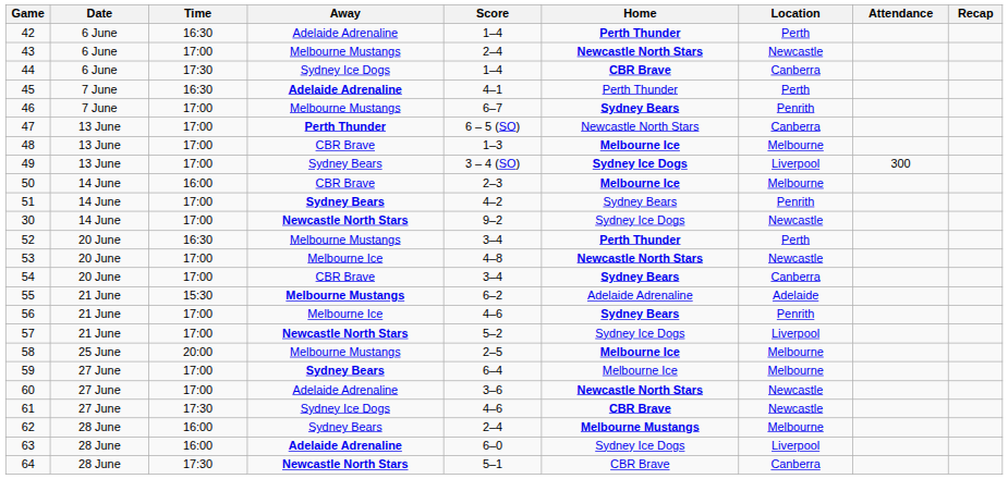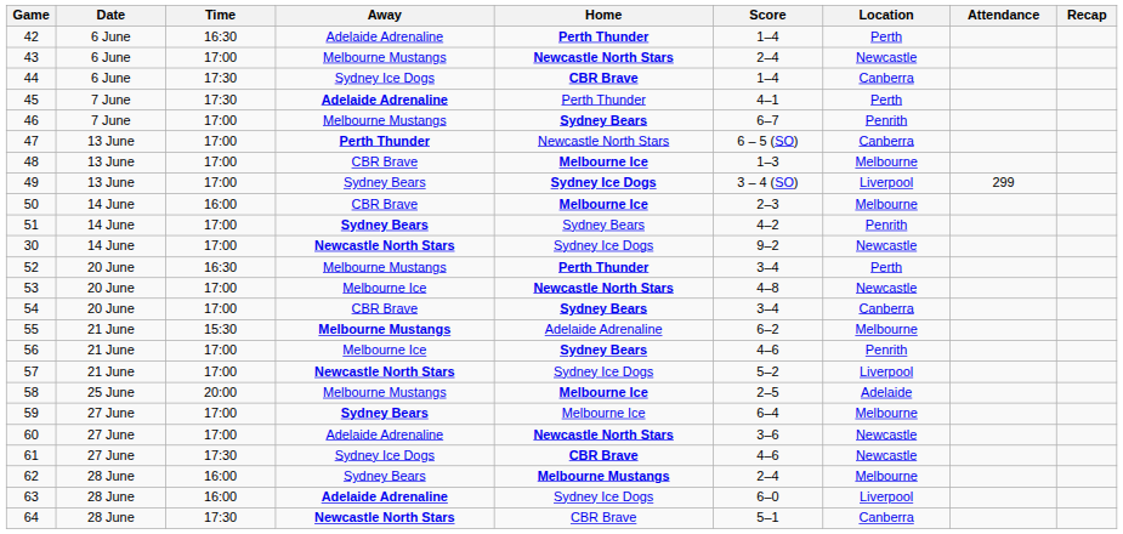 <table class="wikitable" width="85%" style="margin: 1em auto 1em auto">
 <tr>
 <th width="1%">Game</th>
 <th width="6%">Date</th>
 <th width="6%">Time</th>
 <th width="12%">Away</th>
+<th width="12%">Home</th>
 <th width="6%">Score</th>
-<th width="12%">Home</th>
 <th width="7%">Location</th>
 <th width="4%">Attendance</th>
 <th width="2%">Recap</th>
 </tr>
 <tr align="center">
 <td>42</td>
 <td>6 June</td>
 <td>16:30</td>
 <td><a href='#'>Adelaide Adrenaline</a></td>
+<td><strong><a href='#'>Perth Thunder</a></strong></td>
 <td>1–4</td>
-<td><strong><a href='#'>Perth Thunder</a></strong></td>
 <td><a href='#'>Perth</a></td>
 <td></td>
 <td></td>
 </tr>
 <tr align="center">
 <td>43</td>
 <td>6 June</td>
 <td>17:00</td>
 <td><a href='#'>Melbourne Mustangs</a></td>
+<td><strong><a href='#'>Newcastle North Stars</a></strong></td>
 <td>2–4</td>
-<td><strong><a href='#'>Newcastle North Stars</a></strong></td>
 <td><a href='#'>Newcastle</a></td>
 <td></td>
 <td></td>
 </tr>
 <tr align="center">
 <td>44</td>
 <td>6 June</td>
 <td>17:30</td>
 <td><a href='#'>Sydney Ice Dogs</a></td>
+<td><strong><a href='#'>CBR Brave</a></strong></td>
 <td>1–4</td>
-<td><strong><a href='#'>CBR Brave</a></strong></td>
 <td><a href='#'>Canberra</a></td>
 <td></td>
 <td></td>
 </tr>
 <tr align="center">
 <td>45</td>
 <td>7 June</td>
-<td>16:30</td>
+<td>17:30</td>
 <td><strong><a href='#'>Adelaide Adrenaline</a></strong></td>
+<td><a href='#'>Perth Thunder</a></td>
 <td>4–1</td>
-<td><a href='#'>Perth Thunder</a></td>
 <td><a href='#'>Perth</a></td>
 <td></td>
 <td></td>
 </tr>
 <tr align="center">
 <td>46</td>
 <td>7 June</td>
 <td>17:00</td>
 <td><a href='#'>Melbourne Mustangs</a></td>
+<td><strong><a href='#'>Sydney Bears</a></strong></td>
 <td>6–7</td>
-<td><strong><a href='#'>Sydney Bears</a></strong></td>
 <td><a href='#'>Penrith</a></td>
 <td></td>
 <td></td>
 </tr>
 <tr align="center">
 <td>47</td>
 <td>13 June</td>
 <td>17:00</td>
 <td><strong><a href='#'>Perth Thunder</a></strong></td>
+<td><a href='#'>Newcastle North Stars</a></td>
 <td>6 – 5 (<a href='#'>SO</a>)</td>
-<td><a href='#'>Newcastle North Stars</a></td>
 <td><a href='#'>Canberra</a></td>
 <td></td>
 <td></td>
 </tr>
 <tr align="center">
 <td>48</td>
 <td>13 June</td>
 <td>17:00</td>
 <td><a href='#'>CBR Brave</a></td>
+<td><strong><a href='#'>Melbourne Ice</a></strong></td>
 <td>1–3</td>
-<td><strong><a href='#'>Melbourne Ice</a></strong></td>
 <td><a href='#'>Melbourne</a></td>
 <td></td>
 <td></td>
 </tr>
 <tr align="center">
 <td>49</td>
 <td>13 June</td>
 <td>17:00</td>
 <td><a href='#'>Sydney Bears</a></td>
+<td><strong><a href='#'>Sydney Ice Dogs</a></strong></td>
 <td>3 – 4 (<a href='#'>SO</a>)</td>
-<td><strong><a href='#'>Sydney Ice Dogs</a></strong></td>
 <td><a href='#'>Liverpool</a></td>
-<td>300</td>
+<td>299</td>
 <td></td>
 </tr>
 <tr align="center">
 <td>50</td>
 <td>14 June</td>
 <td>16:00</td>
 <td><a href='#'>CBR Brave</a></td>
+<td><strong><a href='#'>Melbourne Ice</a></strong></td>
 <td>2–3</td>
-<td><strong><a href='#'>Melbourne Ice</a></strong></td>
 <td><a href='#'>Melbourne</a></td>
 <td></td>
 <td></td>
 </tr>
 <tr align="center">
 <td>51</td>
 <td>14 June</td>
 <td>17:00</td>
 <td><strong><a href='#'>Sydney Bears</a></strong></td>
+<td><a href='#'>Sydney Bears</a></td>
 <td>4–2</td>
-<td><a href='#'>Sydney Bears</a></td>
 <td><a href='#'>Penrith</a></td>
 <td></td>
 <td></td>
 </tr>
 <tr align="center">
 <td>30</td>
 <td>14 June</td>
 <td>17:00</td>
 <td><strong><a href='#'>Newcastle North Stars</a></strong></td>
+<td><a href='#'>Sydney Ice Dogs</a></td>
 <td>9–2</td>
-<td><a href='#'>Sydney Ice Dogs</a></td>
 <td><a href='#'>Newcastle</a></td>
 <td></td>
 <td></td>
 </tr>
 <tr align="center">
 <td>52</td>
 <td>20 June</td>
 <td>16:30</td>
 <td><a href='#'>Melbourne Mustangs</a></td>
+<td><strong><a href='#'>Perth Thunder</a></strong></td>
 <td>3–4</td>
-<td><strong><a href='#'>Perth Thunder</a></strong></td>
 <td><a href='#'>Perth</a></td>
 <td></td>
 <td></td>
 </tr>
 <tr align="center">
 <td>53</td>
 <td>20 June</td>
 <td>17:00</td>
 <td><a href='#'>Melbourne Ice</a></td>
+<td><strong><a href='#'>Newcastle North Stars</a></strong></td>
 <td>4–8</td>
-<td><strong><a href='#'>Newcastle North Stars</a></strong></td>
 <td><a href='#'>Newcastle</a></td>
 <td></td>
 <td></td>
 </tr>
 <tr align="center">
 <td>54</td>
 <td>20 June</td>
 <td>17:00</td>
 <td><a href='#'>CBR Brave</a></td>
+<td><strong><a href='#'>Sydney Bears</a></strong></td>
 <td>3–4</td>
-<td><strong><a href='#'>Sydney Bears</a></strong></td>
 <td><a href='#'>Canberra</a></td>
 <td></td>
 <td></td>
 </tr>
 <tr align="center">
 <td>55</td>
 <td>21 June</td>
 <td>15:30</td>
 <td><strong><a href='#'>Melbourne Mustangs</a></strong></td>
+<td><a href='#'>Adelaide Adrenaline</a></td>
 <td>6–2</td>
-<td><a href='#'>Adelaide Adrenaline</a></td>
-<td><a href='#'>Adelaide</a></td>
+<td><a href='#'>Melbourne</a></td>
 <td></td>
 <td></td>
 </tr>
 <tr align="center">
 <td>56</td>
 <td>21 June</td>
 <td>17:00</td>
 <td><a href='#'>Melbourne Ice</a></td>
+<td><strong><a href='#'>Sydney Bears</a></strong></td>
 <td>4–6</td>
-<td><strong><a href='#'>Sydney Bears</a></strong></td>
 <td><a href='#'>Penrith</a></td>
 <td></td>
 <td></td>
 </tr>
 <tr align="center">
 <td>57</td>
 <td>21 June</td>
 <td>17:00</td>
 <td><strong><a href='#'>Newcastle North Stars</a></strong></td>
+<td><a href='#'>Sydney Ice Dogs</a></td>
 <td>5–2</td>
-<td><a href='#'>Sydney Ice Dogs</a></td>
 <td><a href='#'>Liverpool</a></td>
 <td></td>
 <td></td>
 </tr>
 <tr align="center">
 <td>58</td>
 <td>25 June</td>
 <td>20:00</td>
 <td><a href='#'>Melbourne Mustangs</a></td>
+<td><strong><a href='#'>Melbourne Ice</a></strong></td>
 <td>2–5</td>
-<td><strong><a href='#'>Melbourne Ice</a></strong></td>
-<td><a href='#'>Melbourne</a></td>
+<td><a href='#'>Adelaide</a></td>
 <td></td>
 <td></td>
 </tr>
 <tr align="center">
 <td>59</td>
 <td>27 June</td>
 <td>17:00</td>
 <td><strong><a href='#'>Sydney Bears</a></strong></td>
+<td><a href='#'>Melbourne Ice</a></td>
 <td>6–4</td>
-<td><a href='#'>Melbourne Ice</a></td>
 <td><a href='#'>Melbourne</a></td>
 <td></td>
 <td></td>
 </tr>
 <tr align="center">
 <td>60</td>
 <td>27 June</td>
 <td>17:00</td>
 <td><a href='#'>Adelaide Adrenaline</a></td>
+<td><strong><a href='#'>Newcastle North Stars</a></strong></td>
 <td>3–6</td>
-<td><strong><a href='#'>Newcastle North Stars</a></strong></td>
 <td><a href='#'>Newcastle</a></td>
 <td></td>
 <td></td>
 </tr>
 <tr align="center">
 <td>61</td>
 <td>27 June</td>
 <td>17:30</td>
 <td><a href='#'>Sydney Ice Dogs</a></td>
+<td><strong><a href='#'>CBR Brave</a></strong></td>
 <td>4–6</td>
-<td><strong><a href='#'>CBR Brave</a></strong></td>
 <td><a href='#'>Newcastle</a></td>
 <td></td>
 <td></td>
 </tr>
 <tr align="center">
 <td>62</td>
 <td>28 June</td>
 <td>16:00</td>
 <td><a href='#'>Sydney Bears</a></td>
+<td><strong><a href='#'>Melbourne Mustangs</a></strong></td>
 <td>2–4</td>
-<td><strong><a href='#'>Melbourne Mustangs</a></strong></td>
 <td><a href='#'>Melbourne</a></td>
 <td></td>
 <td></td>
 </tr>
 <tr align="center">
 <td>63</td>
 <td>28 June</td>
 <td>16:00</td>
 <td><strong><a href='#'>Adelaide Adrenaline</a></strong></td>
+<td><a href='#'>Sydney Ice Dogs</a></td>
 <td>6–0</td>
-<td><a href='#'>Sydney Ice Dogs</a></td>
 <td><a href='#'>Liverpool</a></td>
 <td></td>
 <td></td>
 </tr>
 <tr align="center">
 <td>64</td>
 <td>28 June</td>
 <td>17:30</td>
 <td><strong><a href='#'>Newcastle North Stars</a></strong></td>
+<td><a href='#'>CBR Brave</a></td>
 <td>5–1</td>
-<td><a href='#'>CBR Brave</a></td>
 <td><a href='#'>Canberra</a></td>
 <td></td>
 <td></td>
 </tr>
 </table>
